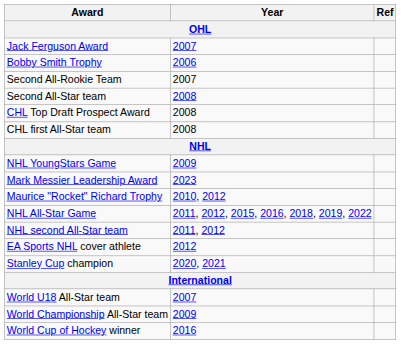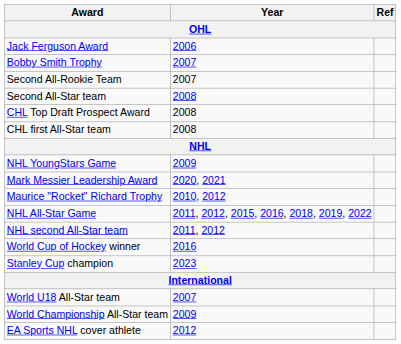 <table class="wikitable">
 <tr>
 <th>Award</th>
 <th>Year</th>
 <th>Ref</th>
 </tr>
 <tr>
 <th colspan="3"><a href='#'>OHL</a></th>
 </tr>
 <tr>
 <td><a href='#'>Jack Ferguson Award</a></td>
-<td><a href='#'>2007</a></td>
+<td><a href='#'>2006</a></td>
 <td></td>
 </tr>
 <tr>
 <td><a href='#'>Bobby Smith Trophy</a></td>
-<td><a href='#'>2006</a></td>
+<td><a href='#'>2007</a></td>
 <td></td>
 </tr>
 <tr>
 <td>Second All-Rookie Team</td>
 <td>2007</td>
 <td></td>
 </tr>
 <tr>
 <td>Second All-Star team</td>
 <td><a href='#'>2008</a></td>
 <td></td>
 </tr>
 <tr>
 <td><a href='#'>CHL</a> Top Draft Prospect Award</td>
 <td>2008</td>
 <td></td>
 </tr>
 <tr>
 <td>CHL first All-Star team</td>
 <td>2008</td>
 <td></td>
 </tr>
 <tr>
 <th colspan="3"><a href='#'>NHL</a></th>
 </tr>
 <tr>
 <td><a href='#'>NHL YoungStars Game</a></td>
 <td><a href='#'>2009</a></td>
 <td></td>
 </tr>
 <tr>
 <td><a href='#'>Mark Messier Leadership Award</a></td>
-<td><a href='#'>2023</a></td>
+<td><a href='#'>2020</a>, <a href='#'>2021</a></td>
 <td></td>
 </tr>
 <tr>
 <td><a href='#'>Maurice "Rocket" Richard Trophy</a></td>
 <td><a href='#'>2010</a>, <a href='#'>2012</a></td>
 <td></td>
 </tr>
 <tr>
 <td><a href='#'>NHL All-Star Game</a></td>
 <td><a href='#'>2011</a>, <a href='#'>2012</a>, <a href='#'>2015</a>, <a href='#'>2016</a>, <a href='#'>2018</a>, <a href='#'>2019</a>, <a href='#'>2022</a></td>
 <td></td>
 </tr>
 <tr>
 <td><a href='#'>NHL second All-Star team</a></td>
 <td><a href='#'>2011</a>, <a href='#'>2012</a></td>
 <td></td>
 </tr>
 <tr>
-<td><a href='#'>EA Sports NHL</a> cover athlete</td>
-<td><a href='#'>2012</a></td>
+<td><a href='#'>World Cup of Hockey</a> winner</td>
+<td><a href='#'>2016</a></td>
 <td></td>
 </tr>
 <tr>
 <td><a href='#'>Stanley Cup</a> champion</td>
-<td><a href='#'>2020</a>, <a href='#'>2021</a></td>
+<td><a href='#'>2023</a></td>
 <td></td>
 </tr>
 <tr>
 <th colspan="3"><a href='#'>International</a></th>
 </tr>
 <tr>
 <td><a href='#'>World U18</a> All-Star team</td>
 <td><a href='#'>2007</a></td>
 <td></td>
 </tr>
 <tr>
 <td><a href='#'>World Championship</a> All-Star team</td>
 <td><a href='#'>2009</a></td>
 <td></td>
 </tr>
 <tr>
-<td><a href='#'>World Cup of Hockey</a> winner</td>
-<td><a href='#'>2016</a></td>
+<td><a href='#'>EA Sports NHL</a> cover athlete</td>
+<td><a href='#'>2012</a></td>
 <td></td>
 </tr>
 </table>
